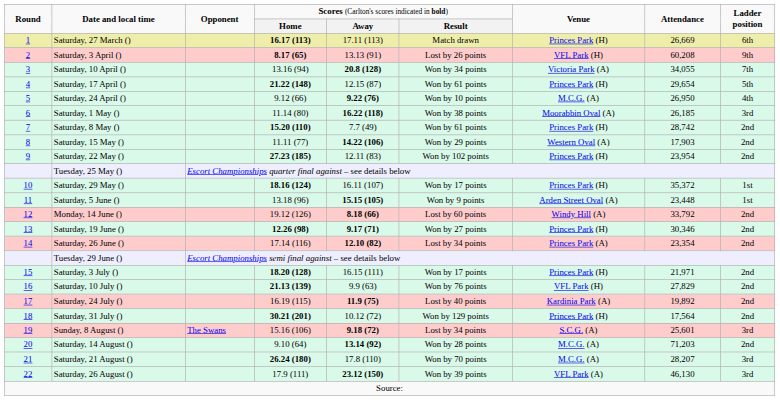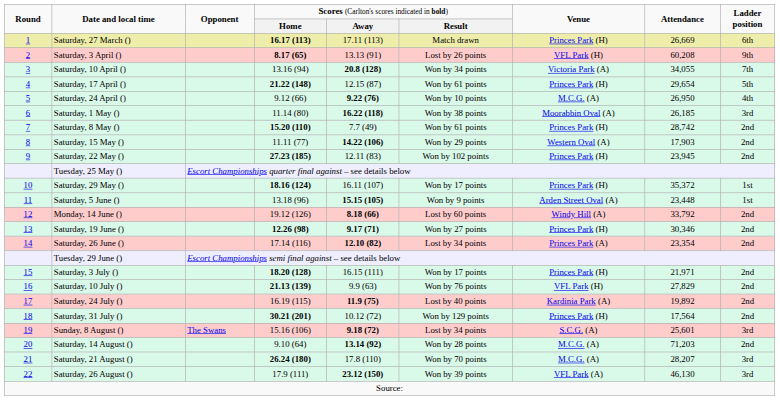 <table class="wikitable" style="font-size:90%; text-align:center; width: 100%; margin-left: auto; margin-right: auto;">
 <tr>
 <td rowspan=2><strong>Round</strong></td>
 <td rowspan=2><strong>Date and local time</strong></td>
 <td rowspan=2><strong>Opponent</strong></td>
 <td colspan=3><strong>Scores</strong> <small>(Carlton's scores indicated in <strong>bold</strong>)</small></td>
 <td rowspan=2><strong>Venue</strong></td>
 <td rowspan=2><strong>Attendance</strong></td>
 <td rowspan=2><strong>Ladder<br>position</strong></td>
 </tr>
 <tr>
 <th>Home</th>
 <th>Away</th>
 <th>Result</th>
 </tr>
 <tr style="background:#eea;">
 <td><a href='#'>1</a></td>
 <td align=left>Saturday, 27 March ()</td>
 <td align=left></td>
 <td><strong>16.17 (113)</strong></td>
 <td>17.11 (113)</td>
 <td>Match drawn</td>
 <td><a href='#'>Princes Park</a> (H)</td>
 <td>26,669</td>
 <td>6th</td>
 </tr>
 <tr style="background:#fcc;">
 <td><a href='#'>2</a></td>
 <td align=left>Saturday, 3 April ()</td>
 <td align=left></td>
 <td><strong>8.17 (65)</strong></td>
 <td>13.13 (91)</td>
 <td>Lost by 26 points</td>
 <td><a href='#'>VFL Park</a> (H)</td>
 <td>60,208</td>
 <td>9th</td>
 </tr>
 <tr style="background:#d9f9e9;">
 <td><a href='#'>3</a></td>
 <td align=left>Saturday, 10 April ()</td>
 <td align=left></td>
 <td>13.16 (94)</td>
 <td><strong>20.8 (128)</strong></td>
 <td>Won by 34 points</td>
 <td><a href='#'>Victoria Park</a> (A)</td>
 <td>34,055</td>
 <td>7th</td>
 </tr>
 <tr style="background:#d9f9e9;">
 <td><a href='#'>4</a></td>
 <td align=left>Saturday, 17 April ()</td>
 <td align=left></td>
 <td><strong>21.22 (148)</strong></td>
 <td>12.15 (87)</td>
 <td>Won by 61 points</td>
 <td><a href='#'>Princes Park</a> (H)</td>
 <td>29,654</td>
 <td>5th</td>
 </tr>
 <tr style="background:#d9f9e9;">
 <td><a href='#'>5</a></td>
 <td align=left>Saturday, 24 April ()</td>
 <td align=left></td>
 <td>9.12 (66)</td>
 <td><strong>9.22 (76)</strong></td>
 <td>Won by 10 points</td>
 <td><a href='#'>M.C.G.</a> (A)</td>
 <td>26,950</td>
 <td>4th</td>
 </tr>
 <tr style="background:#d9f9e9;">
 <td><a href='#'>6</a></td>
 <td align=left>Saturday, 1 May ()</td>
 <td align=left></td>
 <td>11.14 (80)</td>
 <td><strong>16.22 (118)</strong></td>
 <td>Won by 38 points</td>
 <td><a href='#'>Moorabbin Oval</a> (A)</td>
 <td>26,185</td>
 <td>3rd</td>
 </tr>
 <tr style="background:#d9f9e9;">
 <td><a href='#'>7</a></td>
 <td align=left>Saturday, 8 May ()</td>
 <td align=left></td>
 <td><strong>15.20 (110)</strong></td>
 <td>7.7 (49)</td>
 <td>Won by 61 points</td>
 <td><a href='#'>Princes Park</a> (H)</td>
 <td>28,742</td>
 <td>2nd</td>
 </tr>
 <tr style="background:#d9f9e9;">
 <td><a href='#'>8</a></td>
 <td align=left>Saturday, 15 May ()</td>
 <td align=left></td>
 <td>11.11 (77)</td>
 <td><strong>14.22 (106)</strong></td>
 <td>Won by 29 points</td>
 <td><a href='#'>Western Oval</a> (A)</td>
 <td>17,903</td>
 <td>2nd</td>
 </tr>
 <tr style="background:#d9f9e9;">
 <td><a href='#'>9</a></td>
 <td align=left>Saturday, 22 May ()</td>
 <td align=left></td>
 <td><strong>27.23 (185)</strong></td>
 <td>12.11 (83)</td>
 <td>Won by 102 points</td>
 <td><a href='#'>Princes Park</a> (H)</td>
-<td>23,954</td>
+<td>23,945</td>
 <td>2nd</td>
 </tr>
 <tr style="background:#eeeeff;">
 <td></td>
 <td align=left>Tuesday, 25 May ()</td>
 <td colspan=7  align=left><em><a href='#'>Escort Championships</a> quarter final against </em> – see details below</td>
 </tr>
 <tr style="background:#d9f9e9;">
 <td><a href='#'>10</a></td>
 <td align=left>Saturday, 29 May ()</td>
 <td align=left></td>
 <td><strong>18.16 (124)</strong></td>
 <td>16.11 (107)</td>
 <td>Won by 17 points</td>
 <td><a href='#'>Princes Park</a> (H)</td>
 <td>35,372</td>
 <td>1st</td>
 </tr>
 <tr style="background:#d9f9e9;">
 <td><a href='#'>11</a></td>
 <td align=left>Saturday, 5 June ()</td>
 <td align=left></td>
 <td>13.18 (96)</td>
 <td><strong>15.15 (105)</strong></td>
 <td>Won by 9 points</td>
 <td><a href='#'>Arden Street Oval</a> (A)</td>
 <td>23,448</td>
 <td>1st</td>
 </tr>
 <tr style="background:#fcc;">
 <td><a href='#'>12</a></td>
 <td align=left>Monday, 14 June ()</td>
 <td align=left></td>
 <td>19.12 (126)</td>
 <td><strong>8.18 (66)</strong></td>
 <td>Lost by 60 points</td>
 <td><a href='#'>Windy Hill</a> (A)</td>
 <td>33,792</td>
 <td>2nd</td>
 </tr>
 <tr style="background:#d9f9e9;">
 <td><a href='#'>13</a></td>
 <td align=left>Saturday, 19 June ()</td>
 <td align=left></td>
 <td><strong>12.26 (98)</strong></td>
 <td><strong>9.17 (71)</strong></td>
 <td>Won by 27 points</td>
 <td><a href='#'>Princes Park</a> (H)</td>
 <td>30,346</td>
 <td>2nd</td>
 </tr>
 <tr style="background:#fcc;">
 <td><a href='#'>14</a></td>
 <td align=left>Saturday, 26 June ()</td>
 <td align=left></td>
 <td>17.14 (116)</td>
 <td><strong>12.10 (82)</strong></td>
 <td>Lost by 34 points</td>
 <td><a href='#'>Princes Park</a> (A)</td>
 <td>23,354</td>
 <td>2nd</td>
 </tr>
 <tr style="background:#eeeeff;">
 <td></td>
 <td align=left>Tuesday, 29 June ()</td>
 <td colspan=7  align=left><em><a href='#'>Escort Championships</a> semi final against </em> – see details below</td>
 </tr>
 <tr style="background:#d9f9e9;">
 <td><a href='#'>15</a></td>
 <td align=left>Saturday, 3 July ()</td>
 <td align=left></td>
 <td><strong>18.20 (128)</strong></td>
 <td>16.15 (111)</td>
 <td>Won by 17 points</td>
 <td><a href='#'>Princes Park</a> (H)</td>
 <td>21,971</td>
 <td>2nd</td>
 </tr>
 <tr style="background:#d9f9e9;">
 <td><a href='#'>16</a></td>
 <td align=left>Saturday, 10 July ()</td>
 <td align=left></td>
 <td><strong>21.13 (139)</strong></td>
 <td>9.9 (63)</td>
 <td>Won by 76 points</td>
 <td><a href='#'>VFL Park</a> (H)</td>
 <td>27,829</td>
 <td>2nd</td>
 </tr>
 <tr style="background:#fcc;">
 <td><a href='#'>17</a></td>
 <td align=left>Saturday, 24 July ()</td>
 <td align=left></td>
 <td>16.19 (115)</td>
 <td><strong>11.9 (75)</strong></td>
 <td>Lost by 40 points</td>
 <td><a href='#'>Kardinia Park</a> (A)</td>
 <td>19,892</td>
 <td>2nd</td>
 </tr>
 <tr style="background:#d9f9e9;">
 <td><a href='#'>18</a></td>
 <td align=left>Saturday, 31 July ()</td>
 <td align=left></td>
 <td><strong>30.21 (201)</strong></td>
 <td>10.12 (72)</td>
 <td>Won by 129 points</td>
 <td><a href='#'>Princes Park</a> (H)</td>
 <td>17,564</td>
 <td>2nd</td>
 </tr>
 <tr style="background:#fcc;">
 <td><a href='#'>19</a></td>
 <td align=left>Sunday, 8 August ()</td>
 <td align=left><a href='#'>The Swans</a></td>
 <td>15.16 (106)</td>
 <td><strong>9.18 (72)</strong></td>
 <td>Lost by 34 points</td>
 <td><a href='#'>S.C.G.</a> (A)</td>
 <td>25,601</td>
 <td>3rd</td>
 </tr>
 <tr style="background:#d9f9e9;">
 <td><a href='#'>20</a></td>
 <td align=left>Saturday, 14 August ()</td>
 <td align=left></td>
 <td>9.10 (64)</td>
 <td><strong>13.14 (92)</strong></td>
 <td>Won by 28 points</td>
 <td><a href='#'>M.C.G.</a> (A)</td>
 <td>71,203</td>
 <td>2nd</td>
 </tr>
 <tr style="background:#d9f9e9;">
 <td><a href='#'>21</a></td>
 <td align=left>Saturday, 21 August ()</td>
 <td align=left></td>
 <td><strong>26.24 (180)</strong></td>
 <td>17.8 (110)</td>
 <td>Won by 70 points</td>
 <td><a href='#'>M.C.G.</a> (A)</td>
 <td>28,207</td>
 <td>3rd</td>
 </tr>
 <tr style="background:#d9f9e9;">
 <td><a href='#'>22</a></td>
 <td align=left>Saturday, 26 August ()</td>
 <td align=left></td>
 <td>17.9 (111)</td>
 <td><strong>23.12 (150)</strong></td>
 <td>Won by 39 points</td>
 <td><a href='#'>VFL Park</a> (A)</td>
 <td>46,130</td>
 <td>3rd</td>
 </tr>
 <tr>
 <td colspan="9">Source:</td>
 </tr>
 </table>
